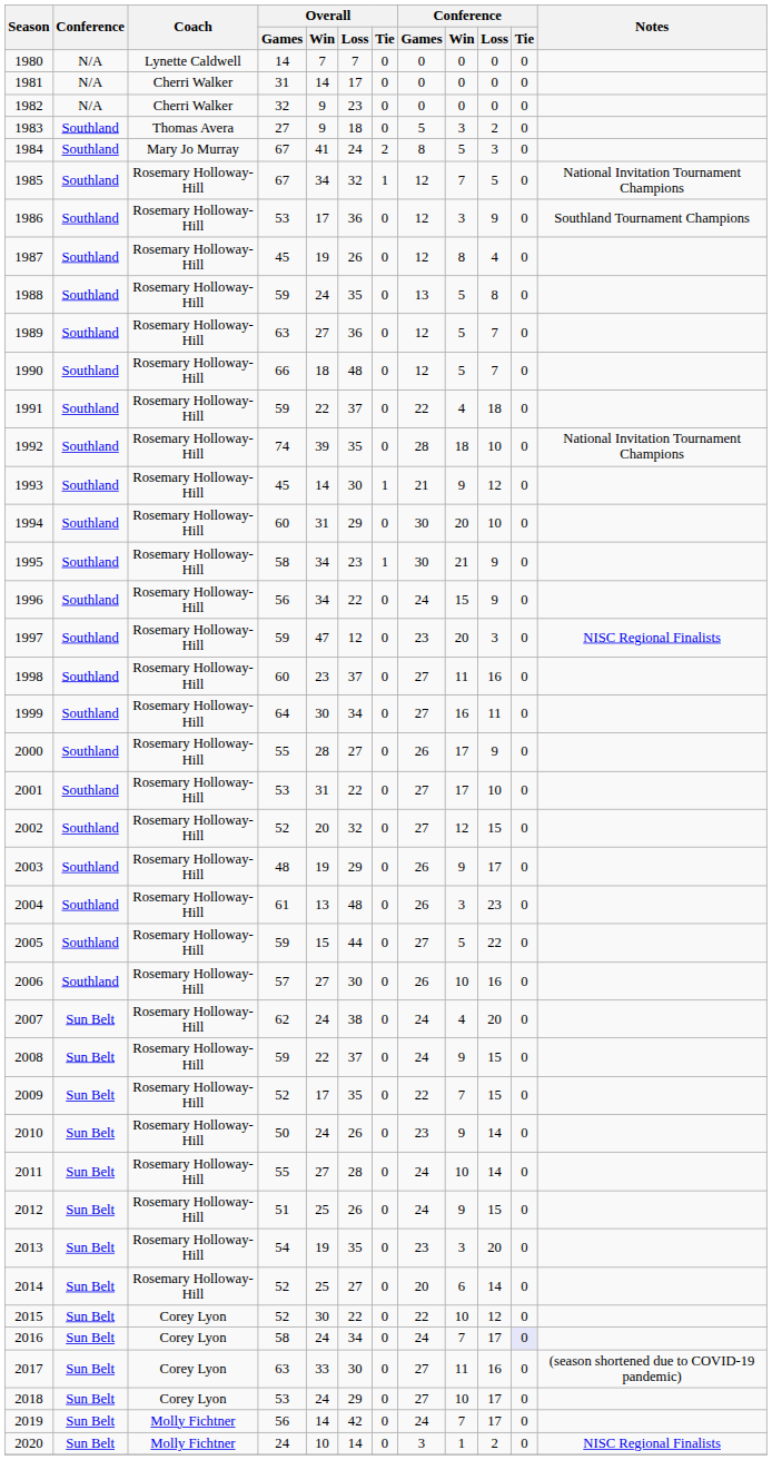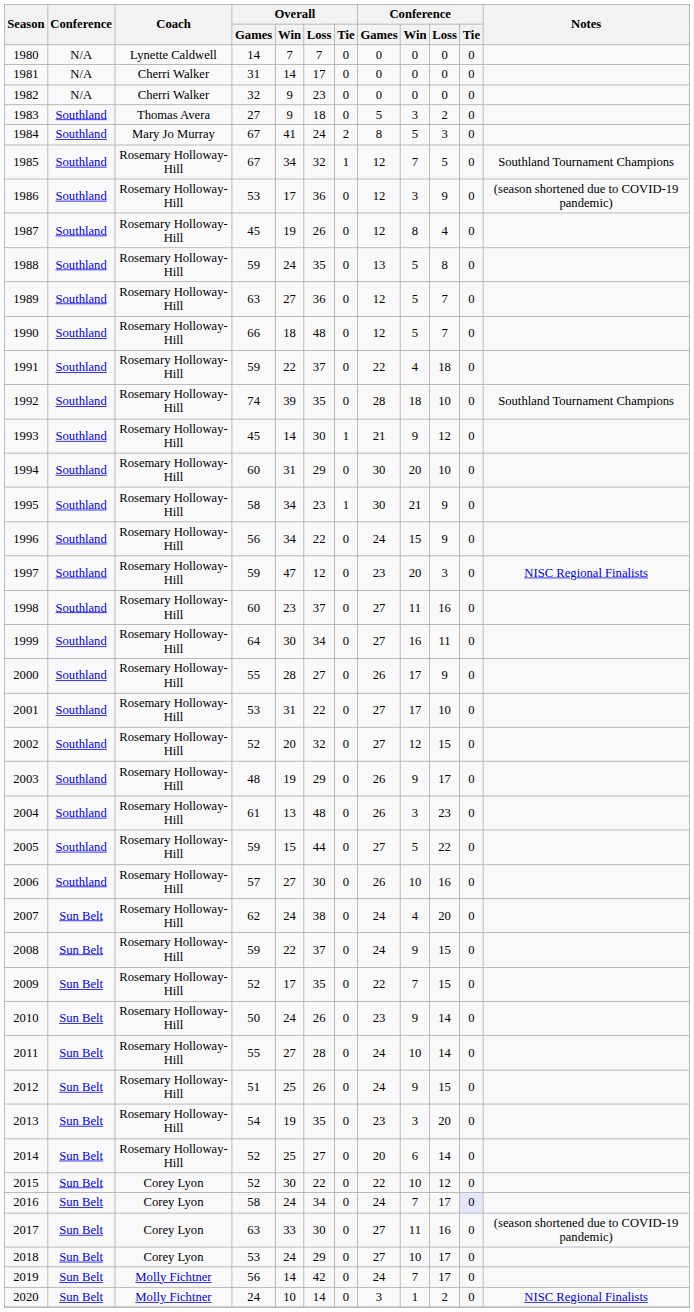 <table class="wikitable" style="text-align: center;">
 <tr>
 <th rowspan=2>Season</th>
 <th rowspan=2>Conference</th>
 <th rowspan=2>Coach</th>
 <th colspan="4">Overall</th>
 <th colspan="4">Conference</th>
 <th rowspan=2>Notes</th>
 </tr>
 <tr>
 <th>Games</th>
 <th>Win</th>
 <th>Loss</th>
 <th>Tie</th>
 <th>Games</th>
 <th>Win</th>
 <th>Loss</th>
 <th>Tie</th>
 </tr>
 <tr>
 <td>1980</td>
 <td>N/A</td>
 <td>Lynette Caldwell</td>
 <td>14</td>
 <td>7</td>
 <td>7</td>
 <td>0</td>
 <td>0</td>
 <td>0</td>
 <td>0</td>
 <td>0</td>
 <td></td>
 </tr>
 <tr>
 <td>1981</td>
 <td>N/A</td>
 <td>Cherri Walker</td>
 <td>31</td>
 <td>14</td>
 <td>17</td>
 <td>0</td>
 <td>0</td>
 <td>0</td>
 <td>0</td>
 <td>0</td>
 <td></td>
 </tr>
 <tr>
 <td>1982</td>
 <td>N/A</td>
 <td>Cherri Walker</td>
 <td>32</td>
 <td>9</td>
 <td>23</td>
 <td>0</td>
 <td>0</td>
 <td>0</td>
 <td>0</td>
 <td>0</td>
 <td></td>
 </tr>
 <tr>
 <td>1983</td>
 <td><a href='#'>Southland</a></td>
 <td>Thomas Avera</td>
 <td>27</td>
 <td>9</td>
 <td>18</td>
 <td>0</td>
 <td>5</td>
 <td>3</td>
 <td>2</td>
 <td>0</td>
 <td></td>
 </tr>
 <tr>
 <td>1984</td>
 <td><a href='#'>Southland</a></td>
 <td>Mary Jo Murray</td>
 <td>67</td>
 <td>41</td>
 <td>24</td>
 <td>2</td>
 <td>8</td>
 <td>5</td>
 <td>3</td>
 <td>0</td>
 <td></td>
 </tr>
 <tr>
 <td>1985</td>
 <td><a href='#'>Southland</a></td>
 <td>Rosemary Holloway-Hill</td>
 <td>67</td>
 <td>34</td>
 <td>32</td>
 <td>1</td>
 <td>12</td>
 <td>7</td>
 <td>5</td>
 <td>0</td>
-<td>National Invitation Tournament Champions</td>
+<td>Southland Tournament Champions</td>
 </tr>
 <tr>
 <td>1986</td>
 <td><a href='#'>Southland</a></td>
 <td>Rosemary Holloway-Hill</td>
 <td>53</td>
 <td>17</td>
 <td>36</td>
 <td>0</td>
 <td>12</td>
 <td>3</td>
 <td>9</td>
 <td>0</td>
-<td>Southland Tournament Champions</td>
+<td>(season shortened due to COVID-19 pandemic)</td>
 </tr>
 <tr>
 <td>1987</td>
 <td><a href='#'>Southland</a></td>
 <td>Rosemary Holloway-Hill</td>
 <td>45</td>
 <td>19</td>
 <td>26</td>
 <td>0</td>
 <td>12</td>
 <td>8</td>
 <td>4</td>
 <td>0</td>
 <td></td>
 </tr>
 <tr>
 <td>1988</td>
 <td><a href='#'>Southland</a></td>
 <td>Rosemary Holloway-Hill</td>
 <td>59</td>
 <td>24</td>
 <td>35</td>
 <td>0</td>
 <td>13</td>
 <td>5</td>
 <td>8</td>
 <td>0</td>
 <td></td>
 </tr>
 <tr>
 <td>1989</td>
 <td><a href='#'>Southland</a></td>
 <td>Rosemary Holloway-Hill</td>
 <td>63</td>
 <td>27</td>
 <td>36</td>
 <td>0</td>
 <td>12</td>
 <td>5</td>
 <td>7</td>
 <td>0</td>
 <td></td>
 </tr>
 <tr>
 <td>1990</td>
 <td><a href='#'>Southland</a></td>
 <td>Rosemary Holloway-Hill</td>
 <td>66</td>
 <td>18</td>
 <td>48</td>
 <td>0</td>
 <td>12</td>
 <td>5</td>
 <td>7</td>
 <td>0</td>
 <td></td>
 </tr>
 <tr>
 <td>1991</td>
 <td><a href='#'>Southland</a></td>
 <td>Rosemary Holloway-Hill</td>
 <td>59</td>
 <td>22</td>
 <td>37</td>
 <td>0</td>
 <td>22</td>
 <td>4</td>
 <td>18</td>
 <td>0</td>
 <td></td>
 </tr>
 <tr>
 <td>1992</td>
 <td><a href='#'>Southland</a></td>
 <td>Rosemary Holloway-Hill</td>
 <td>74</td>
 <td>39</td>
 <td>35</td>
 <td>0</td>
 <td>28</td>
 <td>18</td>
 <td>10</td>
 <td>0</td>
-<td>National Invitation Tournament Champions</td>
+<td>Southland Tournament Champions</td>
 </tr>
 <tr>
 <td>1993</td>
 <td><a href='#'>Southland</a></td>
 <td>Rosemary Holloway-Hill</td>
 <td>45</td>
 <td>14</td>
 <td>30</td>
 <td>1</td>
 <td>21</td>
 <td>9</td>
 <td>12</td>
 <td>0</td>
 <td></td>
 </tr>
 <tr>
 <td>1994</td>
 <td><a href='#'>Southland</a></td>
 <td>Rosemary Holloway-Hill</td>
 <td>60</td>
 <td>31</td>
 <td>29</td>
 <td>0</td>
 <td>30</td>
 <td>20</td>
 <td>10</td>
 <td>0</td>
 <td></td>
 </tr>
 <tr>
 <td>1995</td>
 <td><a href='#'>Southland</a></td>
 <td>Rosemary Holloway-Hill</td>
 <td>58</td>
 <td>34</td>
 <td>23</td>
 <td>1</td>
 <td>30</td>
 <td>21</td>
 <td>9</td>
 <td>0</td>
 <td></td>
 </tr>
 <tr>
 <td>1996</td>
 <td><a href='#'>Southland</a></td>
 <td>Rosemary Holloway-Hill</td>
 <td>56</td>
 <td>34</td>
 <td>22</td>
 <td>0</td>
 <td>24</td>
 <td>15</td>
 <td>9</td>
 <td>0</td>
 <td></td>
 </tr>
 <tr>
 <td>1997</td>
 <td><a href='#'>Southland</a></td>
 <td>Rosemary Holloway-Hill</td>
 <td>59</td>
 <td>47</td>
 <td>12</td>
 <td>0</td>
 <td>23</td>
 <td>20</td>
 <td>3</td>
 <td>0</td>
 <td><a href='#'>NISC Regional Finalists</a></td>
 </tr>
 <tr>
 <td>1998</td>
 <td><a href='#'>Southland</a></td>
 <td>Rosemary Holloway-Hill</td>
 <td>60</td>
 <td>23</td>
 <td>37</td>
 <td>0</td>
 <td>27</td>
 <td>11</td>
 <td>16</td>
 <td>0</td>
 <td></td>
 </tr>
 <tr>
 <td>1999</td>
 <td><a href='#'>Southland</a></td>
 <td>Rosemary Holloway-Hill</td>
 <td>64</td>
 <td>30</td>
 <td>34</td>
 <td>0</td>
 <td>27</td>
 <td>16</td>
 <td>11</td>
 <td>0</td>
 <td></td>
 </tr>
 <tr>
 <td>2000</td>
 <td><a href='#'>Southland</a></td>
 <td>Rosemary Holloway-Hill</td>
 <td>55</td>
 <td>28</td>
 <td>27</td>
 <td>0</td>
 <td>26</td>
 <td>17</td>
 <td>9</td>
 <td>0</td>
 <td></td>
 </tr>
 <tr>
 <td>2001</td>
 <td><a href='#'>Southland</a></td>
 <td>Rosemary Holloway-Hill</td>
 <td>53</td>
 <td>31</td>
 <td>22</td>
 <td>0</td>
 <td>27</td>
 <td>17</td>
 <td>10</td>
 <td>0</td>
 <td></td>
 </tr>
 <tr>
 <td>2002</td>
 <td><a href='#'>Southland</a></td>
 <td>Rosemary Holloway-Hill</td>
 <td>52</td>
 <td>20</td>
 <td>32</td>
 <td>0</td>
 <td>27</td>
 <td>12</td>
 <td>15</td>
 <td>0</td>
 <td></td>
 </tr>
 <tr>
 <td>2003</td>
 <td><a href='#'>Southland</a></td>
 <td>Rosemary Holloway-Hill</td>
 <td>48</td>
 <td>19</td>
 <td>29</td>
 <td>0</td>
 <td>26</td>
 <td>9</td>
 <td>17</td>
 <td>0</td>
 <td></td>
 </tr>
 <tr>
 <td>2004</td>
 <td><a href='#'>Southland</a></td>
 <td>Rosemary Holloway-Hill</td>
 <td>61</td>
 <td>13</td>
 <td>48</td>
 <td>0</td>
 <td>26</td>
 <td>3</td>
 <td>23</td>
 <td>0</td>
 <td></td>
 </tr>
 <tr>
 <td>2005</td>
 <td><a href='#'>Southland</a></td>
 <td>Rosemary Holloway-Hill</td>
 <td>59</td>
 <td>15</td>
 <td>44</td>
 <td>0</td>
 <td>27</td>
 <td>5</td>
 <td>22</td>
 <td>0</td>
 <td></td>
 </tr>
 <tr>
 <td>2006</td>
 <td><a href='#'>Southland</a></td>
 <td>Rosemary Holloway-Hill</td>
 <td>57</td>
 <td>27</td>
 <td>30</td>
 <td>0</td>
 <td>26</td>
 <td>10</td>
 <td>16</td>
 <td>0</td>
 <td></td>
 </tr>
 <tr>
 <td>2007</td>
 <td><a href='#'>Sun Belt</a></td>
 <td>Rosemary Holloway-Hill</td>
 <td>62</td>
 <td>24</td>
 <td>38</td>
 <td>0</td>
 <td>24</td>
 <td>4</td>
 <td>20</td>
 <td>0</td>
 <td></td>
 </tr>
 <tr>
 <td>2008</td>
 <td><a href='#'>Sun Belt</a></td>
 <td>Rosemary Holloway-Hill</td>
 <td>59</td>
 <td>22</td>
 <td>37</td>
 <td>0</td>
 <td>24</td>
 <td>9</td>
 <td>15</td>
 <td>0</td>
 <td></td>
 </tr>
 <tr>
 <td>2009</td>
 <td><a href='#'>Sun Belt</a></td>
 <td>Rosemary Holloway-Hill</td>
 <td>52</td>
 <td>17</td>
 <td>35</td>
 <td>0</td>
 <td>22</td>
 <td>7</td>
 <td>15</td>
 <td>0</td>
 <td></td>
 </tr>
 <tr>
 <td>2010</td>
 <td><a href='#'>Sun Belt</a></td>
 <td>Rosemary Holloway-Hill</td>
 <td>50</td>
 <td>24</td>
 <td>26</td>
 <td>0</td>
 <td>23</td>
 <td>9</td>
 <td>14</td>
 <td>0</td>
 <td></td>
 </tr>
 <tr>
 <td>2011</td>
 <td><a href='#'>Sun Belt</a></td>
 <td>Rosemary Holloway-Hill</td>
 <td>55</td>
 <td>27</td>
 <td>28</td>
 <td>0</td>
 <td>24</td>
 <td>10</td>
 <td>14</td>
 <td>0</td>
 <td></td>
 </tr>
 <tr>
 <td>2012</td>
 <td><a href='#'>Sun Belt</a></td>
 <td>Rosemary Holloway-Hill</td>
 <td>51</td>
 <td>25</td>
 <td>26</td>
 <td>0</td>
 <td>24</td>
 <td>9</td>
 <td>15</td>
 <td>0</td>
 <td></td>
 </tr>
 <tr>
 <td>2013</td>
 <td><a href='#'>Sun Belt</a></td>
 <td>Rosemary Holloway-Hill</td>
 <td>54</td>
 <td>19</td>
 <td>35</td>
 <td>0</td>
 <td>23</td>
 <td>3</td>
 <td>20</td>
 <td>0</td>
 <td></td>
 </tr>
 <tr>
 <td>2014</td>
 <td><a href='#'>Sun Belt</a></td>
 <td>Rosemary Holloway-Hill</td>
 <td>52</td>
 <td>25</td>
 <td>27</td>
 <td>0</td>
 <td>20</td>
 <td>6</td>
 <td>14</td>
 <td>0</td>
 <td></td>
 </tr>
 <tr>
 <td>2015</td>
 <td><a href='#'>Sun Belt</a></td>
 <td>Corey Lyon</td>
 <td>52</td>
 <td>30</td>
 <td>22</td>
 <td>0</td>
 <td>22</td>
 <td>10</td>
 <td>12</td>
 <td>0</td>
 <td></td>
 </tr>
 <tr>
 <td>2016</td>
 <td><a href='#'>Sun Belt</a></td>
 <td>Corey Lyon</td>
 <td>58</td>
 <td>24</td>
 <td>34</td>
 <td>0</td>
 <td>24</td>
 <td>7</td>
 <td>17</td>
 <td style="background: lavender;">0</td>
 <td></td>
 </tr>
 <tr>
 <td>2017</td>
 <td><a href='#'>Sun Belt</a></td>
 <td>Corey Lyon</td>
 <td>63</td>
 <td>33</td>
 <td>30</td>
 <td>0</td>
 <td>27</td>
 <td>11</td>
 <td>16</td>
 <td>0</td>
 <td>(season shortened due to COVID-19 pandemic)</td>
 </tr>
 <tr>
 <td>2018</td>
 <td><a href='#'>Sun Belt</a></td>
 <td>Corey Lyon</td>
 <td>53</td>
 <td>24</td>
 <td>29</td>
 <td>0</td>
 <td>27</td>
 <td>10</td>
 <td>17</td>
 <td>0</td>
 <td></td>
 </tr>
 <tr>
 <td>2019</td>
 <td><a href='#'>Sun Belt</a></td>
 <td><a href='#'>Molly Fichtner</a></td>
 <td>56</td>
 <td>14</td>
 <td>42</td>
 <td>0</td>
 <td>24</td>
 <td>7</td>
 <td>17</td>
 <td>0</td>
 <td></td>
 </tr>
 <tr>
 <td>2020</td>
 <td><a href='#'>Sun Belt</a></td>
 <td><a href='#'>Molly Fichtner</a></td>
 <td>24</td>
 <td>10</td>
 <td>14</td>
 <td>0</td>
 <td>3</td>
 <td>1</td>
 <td>2</td>
 <td>0</td>
 <td><a href='#'>NISC Regional Finalists</a></td>
 </tr>
 <tr>
 </tr>
 </table>
